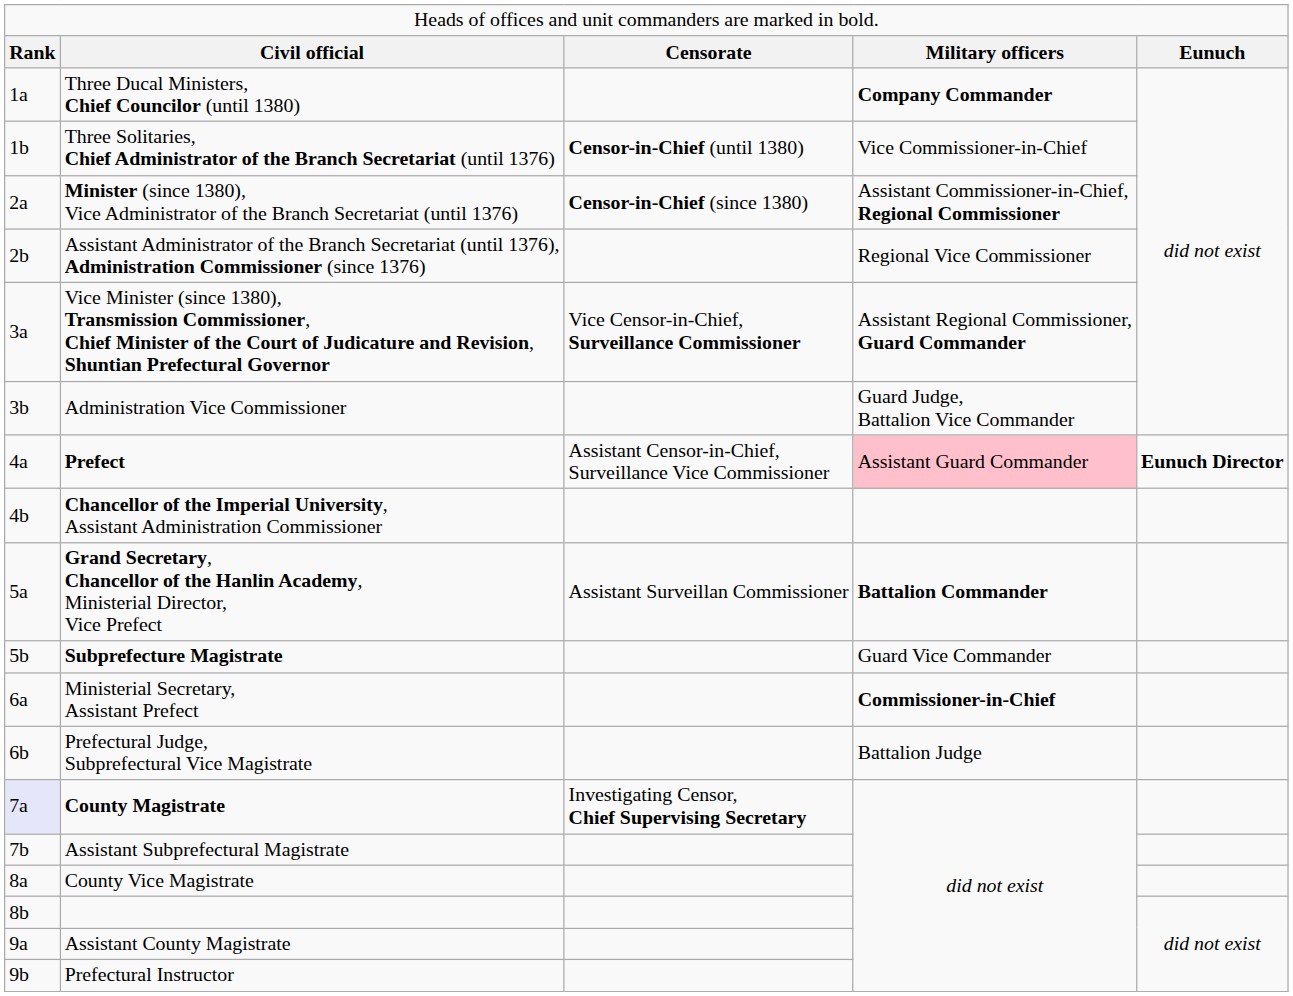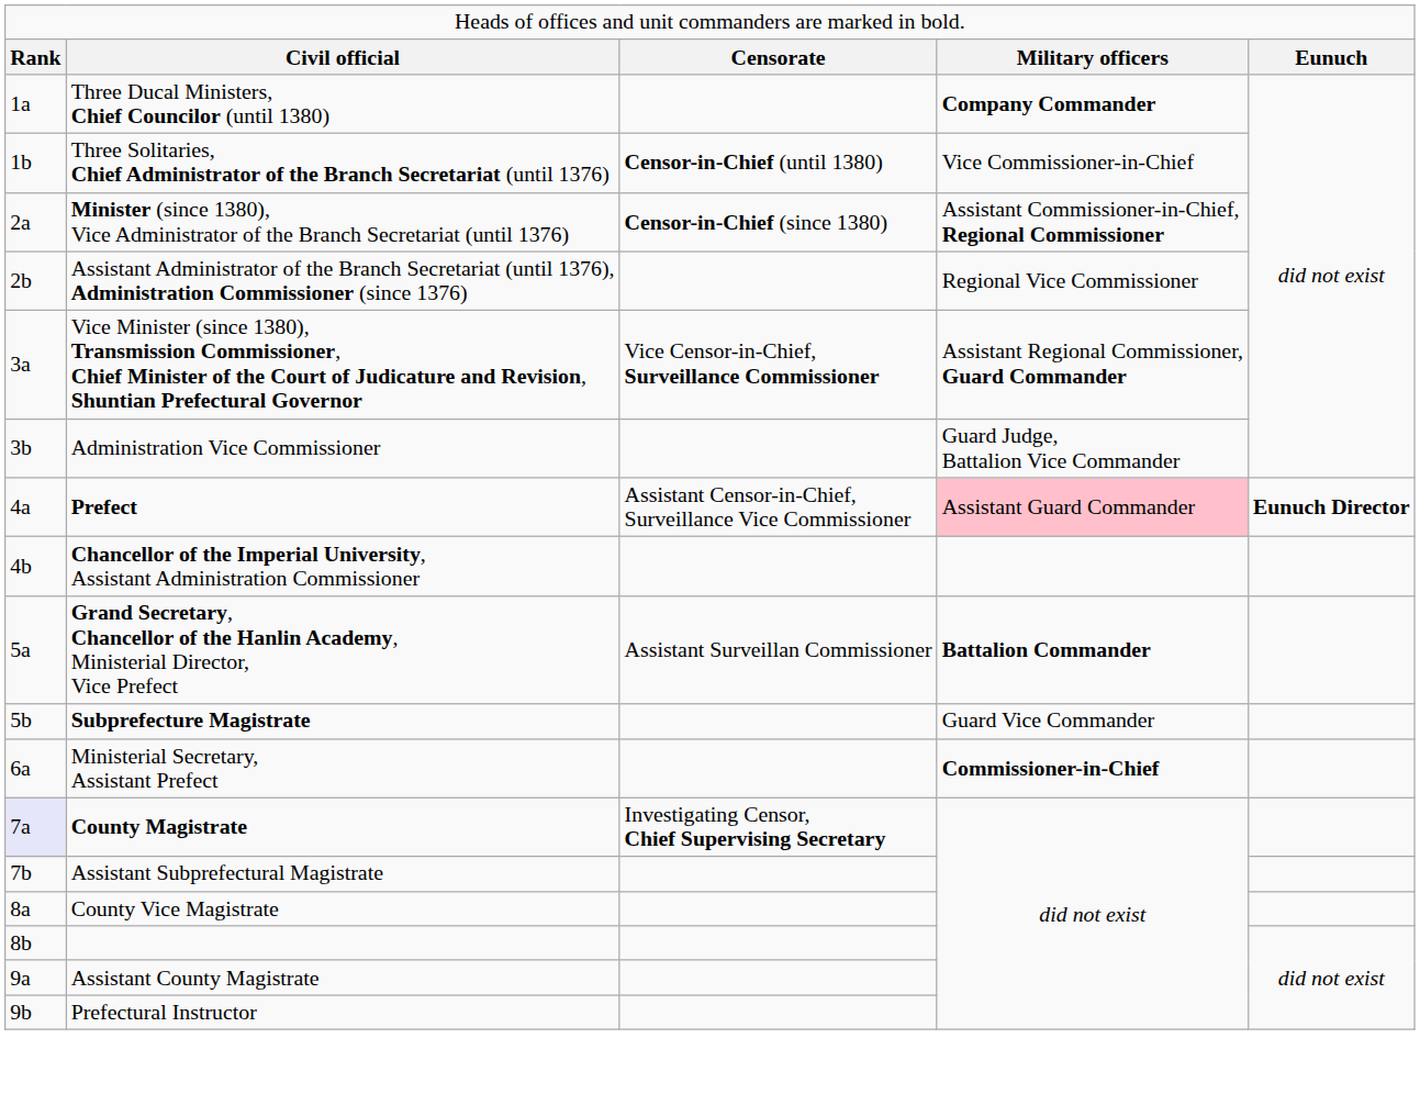 <table class=wikitable>
 <tr>
 <td style="text-align:center" colspan="5">Heads of offices and unit commanders are marked in bold.</td>
 </tr>
 <tr bgcolor="#efefef">
 <th>Rank</th>
 <th>Civil official</th>
 <th>Censorate</th>
 <th>Military officers</th>
 <th>Eunuch</th>
 </tr>
 <tr>
 <td>1a</td>
 <td>Three Ducal Ministers,<br><strong>Chief Councilor</strong> (until 1380)</td>
 <td></td>
 <td><strong>Company Commander</strong></td>
 <td style="text-align:center" rowspan="6"><em>did not exist</em></td>
 </tr>
 <tr>
 <td>1b</td>
 <td>Three Solitaries,<br><strong>Chief Administrator of the Branch Secretariat</strong> (until 1376)</td>
 <td><strong>Censor-in-Chief</strong> (until 1380)</td>
 <td>Vice Commissioner-in-Chief</td>
 </tr>
 <tr>
 <td>2a</td>
 <td><strong>Minister</strong> (since 1380),<br>Vice Administrator of the Branch Secretariat (until 1376)</td>
 <td><strong>Censor-in-Chief</strong> (since 1380)</td>
 <td>Assistant Commissioner-in-Chief,<br><strong>Regional Commissioner</strong></td>
 </tr>
 <tr>
 <td>2b</td>
 <td>Assistant Administrator of the Branch Secretariat (until 1376),<br><strong>Administration Commissioner</strong> (since 1376)</td>
 <td></td>
 <td>Regional Vice Commissioner</td>
 </tr>
 <tr>
 <td>3a</td>
 <td>Vice Minister (since 1380),<br><strong>Transmission Commissioner</strong>,<br><strong>Chief Minister of the Court of Judicature and Revision</strong>,<br><strong>Shuntian Prefectural Governor</strong></td>
 <td>Vice Censor-in-Chief,<br><strong>Surveillance Commissioner</strong></td>
 <td>Assistant Regional Commissioner,<br><strong>Guard Commander</strong></td>
 </tr>
 <tr>
 <td>3b</td>
 <td>Administration Vice Commissioner</td>
 <td></td>
 <td>Guard Judge,<br>Battalion Vice Commander</td>
 </tr>
 <tr>
 <td>4a</td>
 <td><strong>Prefect</strong></td>
 <td>Assistant Censor-in-Chief,<br>Surveillance Vice Commissioner</td>
 <td style="background: pink;">Assistant Guard Commander</td>
 <td><strong>Eunuch Director</strong></td>
 </tr>
 <tr>
 <td>4b</td>
 <td><strong>Chancellor of the Imperial University</strong>,<br>Assistant Administration Commissioner</td>
 <td></td>
 <td></td>
 <td></td>
 </tr>
 <tr>
 <td>5a</td>
 <td><strong>Grand Secretary</strong>,<br><strong>Chancellor of the Hanlin Academy</strong>,<br>Ministerial Director,<br>Vice Prefect</td>
 <td>Assistant Surveillan Commissioner</td>
 <td><strong>Battalion Commander</strong></td>
 <td></td>
 </tr>
 <tr>
 <td>5b</td>
 <td><strong>Subprefecture Magistrate</strong></td>
 <td></td>
 <td>Guard Vice Commander</td>
 <td></td>
 </tr>
 <tr>
 <td>6a</td>
 <td>Ministerial Secretary,<br>Assistant Prefect</td>
 <td></td>
 <td><strong>Commissioner-in-Chief</strong></td>
 <td></td>
 </tr>
 <tr>
-<td>6b</td>
-<td>Prefectural Judge,<br>Subprefectural Vice Magistrate</td>
-<td></td>
-<td>Battalion Judge</td>
-<td></td>
-</tr>
-<tr>
 <td style="background: lavender;">7a</td>
 <td><strong>County Magistrate</strong></td>
 <td>Investigating Censor,<br><strong>Chief Supervising Secretary</strong></td>
 <td style="text-align:center" rowspan="6"><em>did not exist</em></td>
 <td></td>
 </tr>
 <tr>
 <td>7b</td>
 <td>Assistant Subprefectural Magistrate</td>
 <td></td>
 <td></td>
 </tr>
 <tr>
 <td>8a</td>
 <td>County Vice Magistrate</td>
 <td></td>
 <td></td>
 </tr>
 <tr>
 <td>8b</td>
 <td></td>
 <td></td>
 <td style="text-align:center" rowspan="3"><em>did not exist</em></td>
 </tr>
 <tr>
 <td>9a</td>
 <td>Assistant County Magistrate</td>
 <td></td>
 </tr>
 <tr>
 <td>9b</td>
 <td>Prefectural Instructor</td>
 <td></td>
 </tr>
 </table>
